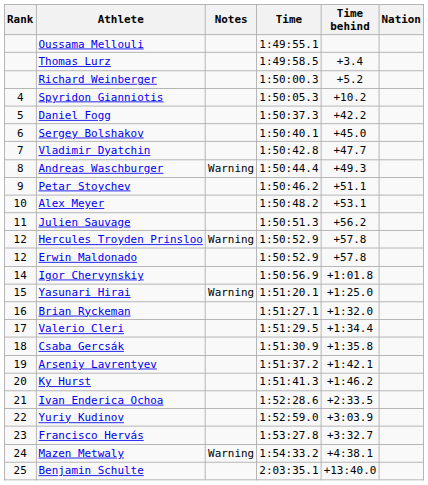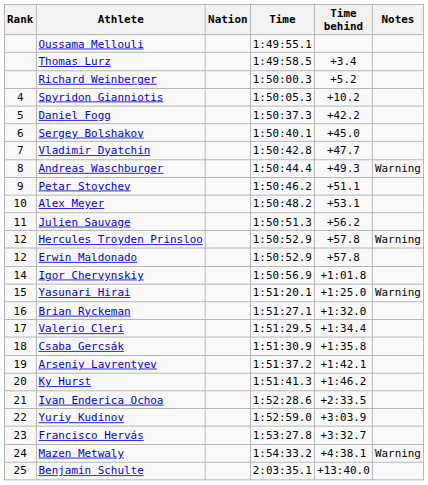 <table class="wikitable sortable" style="text-align:center">
 <tr>
 <th>Rank</th>
 <th>Athlete</th>
-<th>Notes</th>
+<th>Nation</th>
 <th>Time</th>
 <th>Time<br>behind</th>
-<th>Nation</th>
+<th>Notes</th>
 </tr>
 <tr>
 <td></td>
 <td align="left"><a href='#'>Oussama Mellouli</a></td>
-<td></td>
+<td align="left"></td>
 <td>1:49:55.1</td>
 <td></td>
-<td align="left"></td>
+<td></td>
 </tr>
 <tr>
 <td></td>
 <td align="left"><a href='#'>Thomas Lurz</a></td>
-<td></td>
+<td align="left"></td>
 <td>1:49:58.5</td>
 <td>+3.4</td>
-<td align="left"></td>
+<td></td>
 </tr>
 <tr>
 <td></td>
 <td align="left"><a href='#'>Richard Weinberger</a></td>
-<td></td>
+<td align="left"></td>
 <td>1:50:00.3</td>
 <td>+5.2</td>
-<td align="left"></td>
+<td></td>
 </tr>
 <tr>
 <td>4</td>
 <td align="left"><a href='#'>Spyridon Gianniotis</a></td>
-<td></td>
+<td align="left"></td>
 <td>1:50:05.3</td>
 <td>+10.2</td>
-<td align="left"></td>
+<td></td>
 </tr>
 <tr>
 <td>5</td>
 <td align="left"><a href='#'>Daniel Fogg</a></td>
-<td></td>
+<td align="left"></td>
 <td>1:50:37.3</td>
 <td>+42.2</td>
-<td align="left"></td>
+<td></td>
 </tr>
 <tr>
 <td>6</td>
 <td align="left"><a href='#'>Sergey Bolshakov</a></td>
-<td></td>
+<td align="left"></td>
 <td>1:50:40.1</td>
 <td>+45.0</td>
-<td align="left"></td>
+<td></td>
 </tr>
 <tr>
 <td>7</td>
 <td align="left"><a href='#'>Vladimir Dyatchin</a></td>
-<td></td>
+<td align="left"></td>
 <td>1:50:42.8</td>
 <td>+47.7</td>
-<td align="left"></td>
+<td></td>
 </tr>
 <tr>
 <td>8</td>
 <td align="left"><a href='#'>Andreas Waschburger</a></td>
-<td>Warning</td>
+<td align="left"></td>
 <td>1:50:44.4</td>
 <td>+49.3</td>
-<td align="left"></td>
+<td>Warning</td>
 </tr>
 <tr>
 <td>9</td>
 <td align="left"><a href='#'>Petar Stoychev</a></td>
-<td></td>
+<td align="left"></td>
 <td>1:50:46.2</td>
 <td>+51.1</td>
-<td align="left"></td>
+<td></td>
 </tr>
 <tr>
 <td>10</td>
 <td align="left"><a href='#'>Alex Meyer</a></td>
-<td></td>
+<td align="left"></td>
 <td>1:50:48.2</td>
 <td>+53.1</td>
-<td align="left"></td>
+<td></td>
 </tr>
 <tr>
 <td>11</td>
 <td align="left"><a href='#'>Julien Sauvage</a></td>
-<td></td>
+<td align="left"></td>
 <td>1:50:51.3</td>
 <td>+56.2</td>
-<td align="left"></td>
+<td></td>
 </tr>
 <tr>
 <td>12</td>
 <td align="left"><a href='#'>Hercules Troyden Prinsloo</a></td>
-<td>Warning</td>
+<td align="left"></td>
 <td>1:50:52.9</td>
 <td>+57.8</td>
-<td align="left"></td>
+<td>Warning</td>
 </tr>
 <tr>
 <td>12</td>
 <td align="left"><a href='#'>Erwin Maldonado</a></td>
-<td></td>
+<td align="left"></td>
 <td>1:50:52.9</td>
 <td>+57.8</td>
-<td align="left"></td>
+<td></td>
 </tr>
 <tr>
 <td>14</td>
 <td align="left"><a href='#'>Igor Chervynskiy</a></td>
-<td></td>
+<td align="left"></td>
 <td>1:50:56.9</td>
 <td>+1:01.8</td>
-<td align="left"></td>
+<td></td>
 </tr>
 <tr>
 <td>15</td>
 <td align="left"><a href='#'>Yasunari Hirai</a></td>
-<td>Warning</td>
+<td align="left"></td>
 <td>1:51:20.1</td>
 <td>+1:25.0</td>
-<td align="left"></td>
+<td>Warning</td>
 </tr>
 <tr>
 <td>16</td>
 <td align="left"><a href='#'>Brian Ryckeman</a></td>
-<td></td>
+<td align="left"></td>
 <td>1:51:27.1</td>
 <td>+1:32.0</td>
-<td align="left"></td>
+<td></td>
 </tr>
 <tr>
 <td>17</td>
 <td align="left"><a href='#'>Valerio Cleri</a></td>
-<td></td>
+<td align="left"></td>
 <td>1:51:29.5</td>
 <td>+1:34.4</td>
-<td align="left"></td>
+<td></td>
 </tr>
 <tr>
 <td>18</td>
 <td align="left"><a href='#'>Csaba Gercsák</a></td>
-<td></td>
+<td align="left"></td>
 <td>1:51:30.9</td>
 <td>+1:35.8</td>
-<td align="left"></td>
+<td></td>
 </tr>
 <tr>
 <td>19</td>
 <td align="left"><a href='#'>Arseniy Lavrentyev</a></td>
-<td></td>
+<td align="left"></td>
 <td>1:51:37.2</td>
 <td>+1:42.1</td>
-<td align="left"></td>
+<td></td>
 </tr>
 <tr>
 <td>20</td>
 <td align="left"><a href='#'>Ky Hurst</a></td>
-<td></td>
+<td align="left"></td>
 <td>1:51:41.3</td>
 <td>+1:46.2</td>
-<td align="left"></td>
+<td></td>
 </tr>
 <tr>
 <td>21</td>
 <td align="left"><a href='#'>Ivan Enderica Ochoa</a></td>
-<td></td>
+<td align="left"></td>
 <td>1:52:28.6</td>
 <td>+2:33.5</td>
-<td align="left"></td>
+<td></td>
 </tr>
 <tr>
 <td>22</td>
 <td align="left"><a href='#'>Yuriy Kudinov</a></td>
-<td></td>
+<td align="left"></td>
 <td>1:52:59.0</td>
 <td>+3:03.9</td>
-<td align="left"></td>
+<td></td>
 </tr>
 <tr>
 <td>23</td>
 <td align="left"><a href='#'>Francisco Hervás</a></td>
-<td></td>
+<td align="left"></td>
 <td>1:53:27.8</td>
 <td>+3:32.7</td>
-<td align="left"></td>
+<td></td>
 </tr>
 <tr>
 <td>24</td>
 <td align="left"><a href='#'>Mazen Metwaly</a></td>
-<td>Warning</td>
+<td align="left"></td>
 <td>1:54:33.2</td>
 <td>+4:38.1</td>
-<td align="left"></td>
+<td>Warning</td>
 </tr>
 <tr>
 <td>25</td>
 <td align="left"><a href='#'>Benjamin Schulte</a></td>
-<td></td>
+<td align="left"></td>
 <td>2:03:35.1</td>
 <td>+13:40.0</td>
-<td align="left"></td>
+<td></td>
 </tr>
 </table>
